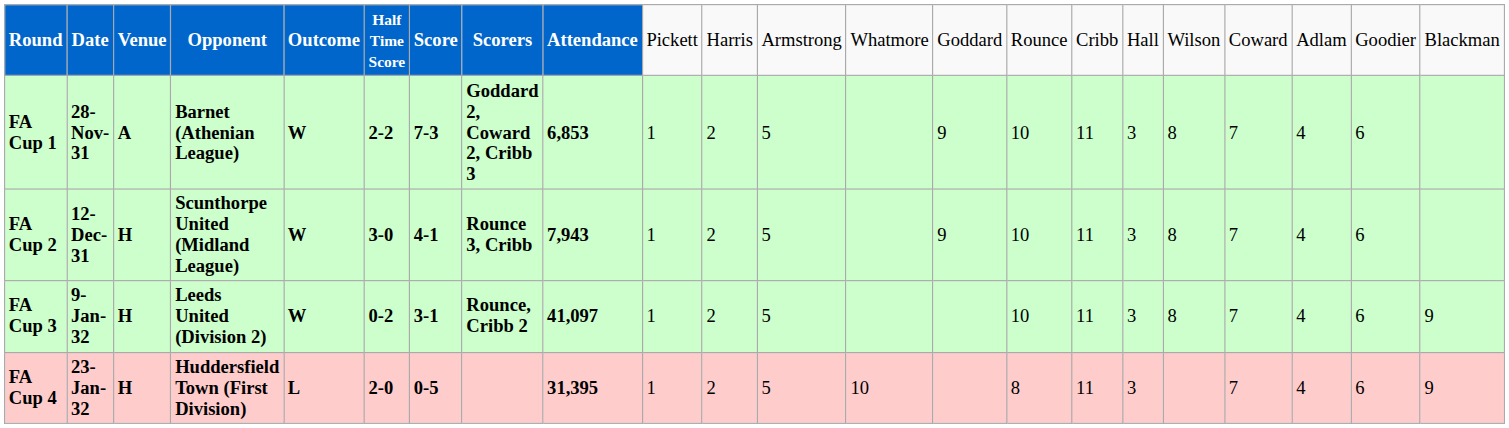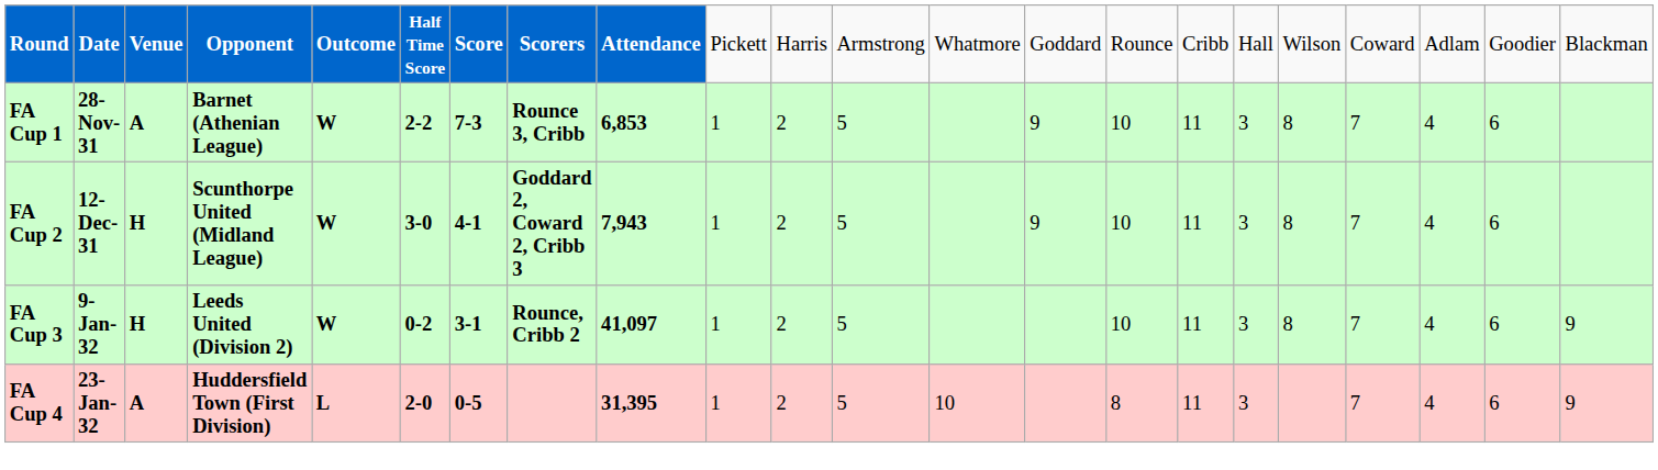 <table class="wikitable">
 <tr>
 <th ! style="background:#0066CC; color:#FFFFFF; text-align:center;">Round</th>
 <th ! style="background:#0066CC; color:#FFFFFF; text-align:center;">Date</th>
 <th ! style="background:#0066CC; color:#FFFFFF; text-align:center;">Venue</th>
 <th ! style="background:#0066CC; color:#FFFFFF; text-align:center;">Opponent</th>
 <th ! style="background:#0066CC; color:#FFFFFF; text-align:center;">Outcome</th>
 <th ! style="background:#0066CC; color:#FFFFFF; text-align:center;"><small><strong>Half Time Score</strong></small></th>
 <th ! style="background:#0066CC; color:#FFFFFF; text-align:center;">Score</th>
 <th ! style="background:#0066CC; color:#FFFFFF; text-align:center;">Scorers</th>
 <th ! style="background:#0066CC; color:#FFFFFF; text-align:center;">Attendance</th>
 <td>Pickett</td>
 <td>Harris</td>
 <td>Armstrong</td>
 <td>Whatmore</td>
 <td>Goddard</td>
 <td>Rounce</td>
 <td>Cribb</td>
 <td>Hall</td>
 <td>Wilson</td>
 <td>Coward</td>
 <td>Adlam</td>
 <td>Goodier</td>
 <td>Blackman</td>
 </tr>
 <tr bgcolor="#CCFFCC">
 <td><strong>FA Cup 1</strong></td>
 <td><strong>28-Nov-31</strong></td>
 <td><strong>A</strong></td>
 <td><strong>Barnet (Athenian League)</strong></td>
 <td><strong>W</strong></td>
 <td><strong>2-2</strong></td>
 <td><strong>7-3</strong></td>
-<td><strong>Goddard 2, Coward 2, Cribb 3</strong></td>
+<td><strong>Rounce 3, Cribb</strong></td>
 <td><strong>6,853</strong></td>
 <td>1</td>
 <td>2</td>
 <td>5</td>
 <td></td>
 <td>9</td>
 <td>10</td>
 <td>11</td>
 <td>3</td>
 <td>8</td>
 <td>7</td>
 <td>4</td>
 <td>6</td>
 <td></td>
 </tr>
 <tr bgcolor="#CCFFCC">
 <td><strong>FA Cup 2</strong></td>
 <td><strong>12-Dec-31</strong></td>
 <td><strong>H</strong></td>
 <td><strong>Scunthorpe United (Midland League)</strong></td>
 <td><strong>W</strong></td>
 <td><strong>3-0</strong></td>
 <td><strong>4-1</strong></td>
-<td><strong>Rounce 3, Cribb</strong></td>
+<td><strong>Goddard 2, Coward 2, Cribb 3</strong></td>
 <td><strong>7,943</strong></td>
 <td>1</td>
 <td>2</td>
 <td>5</td>
 <td></td>
 <td>9</td>
 <td>10</td>
 <td>11</td>
 <td>3</td>
 <td>8</td>
 <td>7</td>
 <td>4</td>
 <td>6</td>
 <td></td>
 </tr>
 <tr bgcolor="#CCFFCC">
 <td><strong>FA Cup 3</strong></td>
 <td><strong>9-Jan-32</strong></td>
 <td><strong>H</strong></td>
 <td><strong>Leeds United (Division 2)</strong></td>
 <td><strong>W</strong></td>
 <td><strong>0-2</strong></td>
 <td><strong>3-1</strong></td>
 <td><strong>Rounce, Cribb 2</strong></td>
 <td><strong>41,097</strong></td>
 <td>1</td>
 <td>2</td>
 <td>5</td>
 <td></td>
 <td></td>
 <td>10</td>
 <td>11</td>
 <td>3</td>
 <td>8</td>
 <td>7</td>
 <td>4</td>
 <td>6</td>
 <td>9</td>
 </tr>
 <tr bgcolor="#FFCCCC">
 <td><strong>FA Cup 4</strong></td>
 <td><strong>23-Jan-32</strong></td>
-<td><strong>H</strong></td>
+<td><strong>A</strong></td>
 <td><strong>Huddersfield Town (First Division)</strong></td>
 <td><strong>L</strong></td>
 <td><strong>2-0</strong></td>
 <td><strong>0-5</strong></td>
 <td></td>
 <td><strong>31,395</strong></td>
 <td>1</td>
 <td>2</td>
 <td>5</td>
 <td>10</td>
 <td></td>
 <td>8</td>
 <td>11</td>
 <td>3</td>
 <td></td>
 <td>7</td>
 <td>4</td>
 <td>6</td>
 <td>9</td>
 </tr>
 </table>
